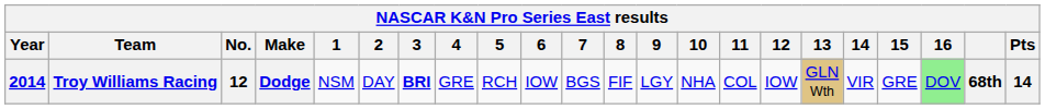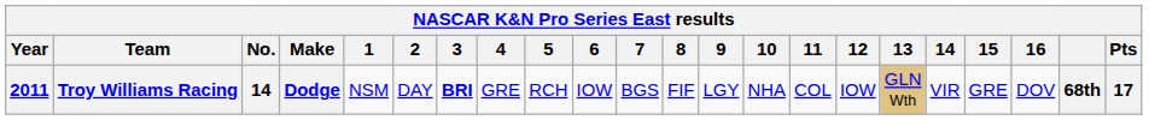 <table class="wikitable" style="text-align:center; font-size:75%">
 <tr>
 <th colspan=45><a href='#'>NASCAR K&N Pro Series East</a> results</th>
 </tr>
 <tr>
 <th>Year</th>
 <th>Team</th>
 <th>No.</th>
 <th>Make</th>
 <th>1</th>
 <th>2</th>
 <th>3</th>
 <th>4</th>
 <th>5</th>
 <th>6</th>
 <th>7</th>
 <th>8</th>
 <th>9</th>
 <th>10</th>
 <th>11</th>
 <th>12</th>
 <th>13</th>
 <th>14</th>
 <th>15</th>
 <th>16</th>
 <th></th>
 <th>Pts</th>
 </tr>
 <tr>
-<th><a href='#'>2014</a></th>
+<th><a href='#'>2011</a></th>
 <th><a href='#'>Troy Williams Racing</a></th>
-<th>12</th>
+<th>14</th>
 <th><a href='#'>Dodge</a></th>
 <td><a href='#'>NSM</a></td>
 <td><a href='#'>DAY</a></td>
 <td><strong><a href='#'>BRI</a></strong></td>
 <td><a href='#'>GRE</a></td>
 <td><a href='#'>RCH</a></td>
 <td><a href='#'>IOW</a></td>
 <td><a href='#'>BGS</a></td>
 <td><a href='#'>FIF</a></td>
 <td><a href='#'>LGY</a></td>
 <td><a href='#'>NHA</a></td>
 <td><a href='#'>COL</a></td>
 <td><a href='#'>IOW</a></td>
 <td style="background:#DFC484;"><a href='#'>GLN</a><br><small>Wth</small></td>
 <td><a href='#'>VIR</a></td>
 <td><a href='#'>GRE</a></td>
-<td style="background: lightgreen;"><a href='#'>DOV</a></td>
+<td><a href='#'>DOV</a></td>
 <th>68th</th>
-<th>14</th>
+<th>17</th>
 </tr>
 </table>
